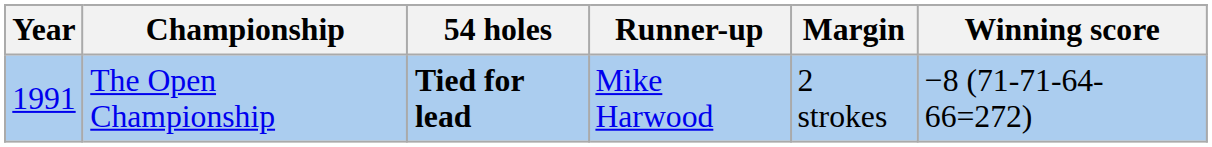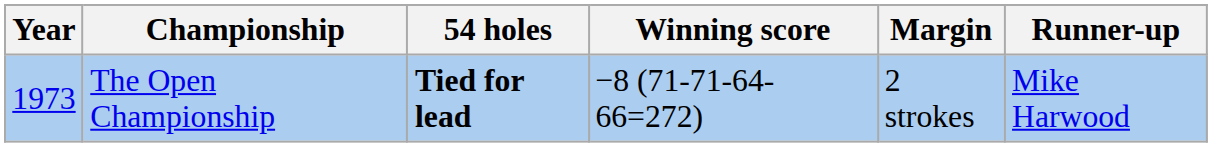 <table class="wikitable">
 <tr>
 <th>Year</th>
 <th>Championship</th>
 <th>54 holes</th>
+<th>Winning score</th>
+<th>Margin</th>
 <th>Runner-up</th>
-<th>Margin</th>
-<th>Winning score</th>
 </tr>
 <tr style="background:#abcdef;">
-<td><a href='#'>1991</a></td>
+<td><a href='#'>1973</a></td>
 <td><a href='#'>The Open Championship</a></td>
 <td><strong>Tied for lead</strong></td>
+<td>−8 (71-71-64-66=272)</td>
+<td>2 strokes</td>
 <td> <a href='#'>Mike Harwood</a></td>
-<td>2 strokes</td>
-<td>−8 (71-71-64-66=272)</td>
 </tr>
 </table>
